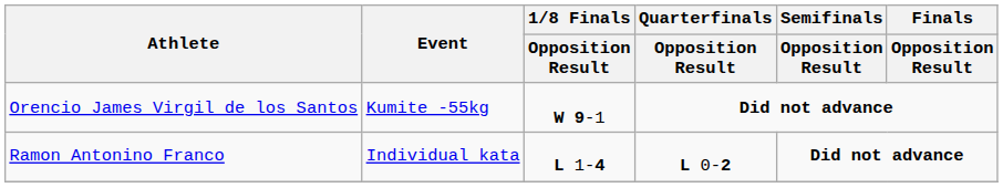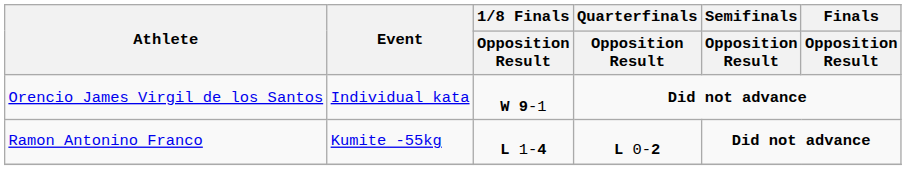 <table class=wikitable style="font-size:90%">
 <tr>
 <th rowspan=2>Athlete</th>
 <th rowspan=2>Event</th>
 <th>1/8 Finals</th>
 <th>Quarterfinals</th>
 <th>Semifinals</th>
 <th>Finals</th>
 </tr>
 <tr>
 <th>Opposition<br>Result</th>
 <th>Opposition<br>Result</th>
 <th>Opposition<br>Result</th>
 <th>Opposition<br>Result</th>
 </tr>
 <tr>
 <td><a href='#'>Orencio James Virgil de los Santos</a></td>
-<td><a href='#'>Kumite -55kg</a></td>
+<td><a href='#'>Individual kata</a></td>
 <td align=center><br><strong>W</strong> <strong>9</strong>-1</td>
 <td colspan=4 align=center><strong>Did not advance</strong></td>
 </tr>
 <tr>
 <td><a href='#'>Ramon Antonino Franco</a></td>
-<td><a href='#'>Individual kata</a></td>
+<td><a href='#'>Kumite -55kg</a></td>
 <td align=center><br><strong>L</strong> 1-<strong>4</strong></td>
 <td align=center><br><strong>L</strong> 0-<strong>2</strong></td>
 <td colspan=4 align=center><strong>Did not advance</strong></td>
 </tr>
 <tr>
 </tr>
 </table>
